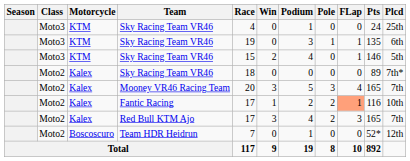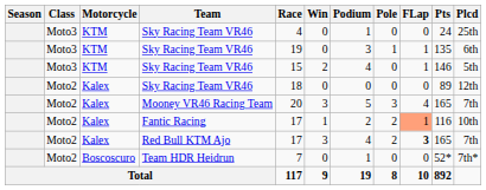 <table class="wikitable" style="text-align:right;">
 <tr>
 <th>Season</th>
 <th>Class</th>
 <th>Motorcycle</th>
 <th>Team</th>
 <th>Race</th>
 <th>Win</th>
 <th>Podium</th>
 <th>Pole</th>
 <th>FLap</th>
 <th>Pts</th>
 <th>Plcd</th>
 </tr>
 <tr>
 <th></th>
 <td>Moto3</td>
 <td style="text-align:left;"><a href='#'>KTM</a></td>
 <td style="text-align:left;"><a href='#'>Sky Racing Team VR46</a></td>
 <td>4</td>
 <td>0</td>
 <td>1</td>
 <td>0</td>
 <td>0</td>
 <td>24</td>
 <td>25th</td>
 </tr>
 <tr>
 <th></th>
 <td>Moto3</td>
 <td style="text-align:left;"><a href='#'>KTM</a></td>
 <td style="text-align:left;"><a href='#'>Sky Racing Team VR46</a></td>
 <td>19</td>
 <td>0</td>
 <td>3</td>
 <td>1</td>
 <td>1</td>
 <td>135</td>
 <td>6th</td>
 </tr>
 <tr>
 <th></th>
 <td>Moto3</td>
 <td style="text-align:left;"><a href='#'>KTM</a></td>
 <td style="text-align:left;"><a href='#'>Sky Racing Team VR46</a></td>
 <td>15</td>
 <td>2</td>
 <td>4</td>
 <td>0</td>
 <td>1</td>
 <td>146</td>
 <td>5th</td>
 </tr>
 <tr>
 <th></th>
 <td>Moto2</td>
 <td style="text-align:left;"><a href='#'>Kalex</a></td>
 <td style="text-align:left;"><a href='#'>Sky Racing Team VR46</a></td>
 <td>18</td>
 <td>0</td>
 <td>0</td>
 <td>0</td>
 <td>0</td>
 <td>89</td>
-<td>7th*</td>
+<td>12th</td>
 </tr>
 <tr>
 <th></th>
 <td>Moto2</td>
 <td style="text-align:left;"><a href='#'>Kalex</a></td>
 <td style="text-align:left;"><a href='#'>Mooney VR46 Racing Team</a></td>
 <td>20</td>
 <td>3</td>
 <td>5</td>
 <td>3</td>
 <td>4</td>
 <td>165</td>
 <td>7th</td>
 </tr>
 <tr>
 <th></th>
 <td>Moto2</td>
 <td style="text-align:left;"><a href='#'>Kalex</a></td>
 <td style="text-align:left;"><a href='#'>Fantic Racing</a></td>
 <td>17</td>
 <td>1</td>
 <td>2</td>
 <td>2</td>
 <td style="background: lightsalmon;">1</td>
 <td>116</td>
 <td>10th</td>
 </tr>
 <tr>
 <th></th>
 <td>Moto2</td>
 <td style="text-align:left;"><a href='#'>Kalex</a></td>
 <td style="text-align:left;"><a href='#'>Red Bull KTM Ajo</a></td>
 <td>17</td>
 <td>3</td>
 <td>4</td>
 <td>2</td>
-<td>3</td>
+<td><strong>3</strong></td>
 <td>165</td>
 <td>7th</td>
 </tr>
 <tr>
 <th></th>
 <td>Moto2</td>
 <td style="text-align:left;"><a href='#'>Boscoscuro</a></td>
 <td style="text-align:left;"><a href='#'>Team HDR Heidrun</a></td>
 <td>7</td>
 <td>0</td>
 <td>1</td>
 <td>0</td>
 <td>0</td>
 <td>52*</td>
-<td>12th</td>
+<td>7th*</td>
 </tr>
 <tr>
 <th colspan="4">Total</th>
 <td><strong>117</strong></td>
 <td><strong>9</strong></td>
 <td><strong>19</strong></td>
 <td><strong>8</strong></td>
 <td><strong>10</strong></td>
 <td><strong>892</strong></td>
 <td></td>
 </tr>
 </table>
